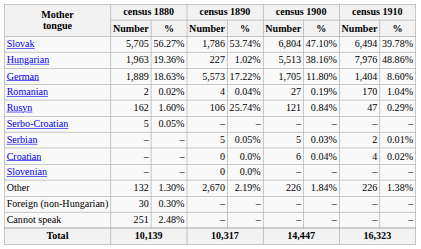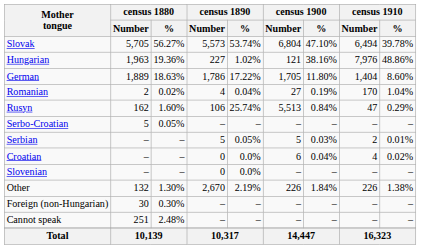 <table class="wikitable">
 <tr>
 <th rowspan="2">Mother<br>tongue</th>
 <th colspan="2">census 1880</th>
 <th colspan="2">census 1890</th>
 <th colspan="2">census 1900</th>
 <th colspan="2">census 1910</th>
 </tr>
 <tr bgcolor="#e0e0e0">
 <th>Number</th>
 <th>%</th>
 <th>Number</th>
 <th>%</th>
 <th>Number</th>
 <th>%</th>
 <th>Number</th>
 <th>%</th>
 </tr>
 <tr>
 <td><a href='#'>Slovak</a></td>
 <td align="right">5,705</td>
 <td align="right">56.27%</td>
-<td align="right">1,786</td>
+<td align="right">5,573</td>
 <td align="right">53.74%</td>
 <td align="right">6,804</td>
 <td align="right">47.10%</td>
 <td align="right">6,494</td>
 <td align="right">39.78%</td>
 </tr>
 <tr>
 <td><a href='#'>Hungarian</a></td>
 <td align="right">1,963</td>
 <td align="right">19.36%</td>
 <td align="right">227</td>
 <td align="right">1.02%</td>
-<td align="right">5,513</td>
+<td align="right">121</td>
 <td align="right">38.16%</td>
 <td align="right">7,976</td>
 <td align="right">48.86%</td>
 </tr>
 <tr>
 <td><a href='#'>German</a></td>
 <td align="right">1,889</td>
 <td align="right">18.63%</td>
-<td align="right">5,573</td>
+<td align="right">1,786</td>
 <td align="right">17.22%</td>
 <td align="right">1,705</td>
 <td align="right">11.80%</td>
 <td align="right">1,404</td>
 <td align="right">8.60%</td>
 </tr>
 <tr>
 <td><a href='#'>Romanian</a></td>
 <td align="right">2</td>
 <td align="right">0.02%</td>
 <td align="right">4</td>
 <td align="right">0.04%</td>
 <td align="right">27</td>
 <td align="right">0.19%</td>
 <td align="right">170</td>
 <td align="right">1.04%</td>
 </tr>
 <tr>
 <td><a href='#'>Rusyn</a></td>
 <td align="right">162</td>
 <td align="right">1.60%</td>
 <td align="right">106</td>
 <td align="right">25.74%</td>
-<td align="right">121</td>
+<td align="right">5,513</td>
 <td align="right">0.84%</td>
 <td align="right">47</td>
 <td align="right">0.29%</td>
 </tr>
 <tr>
 <td><a href='#'>Serbo-Croatian</a></td>
 <td align="right">5</td>
 <td align="right">0.05%</td>
 <td align="right">–</td>
 <td align="right">–</td>
 <td align="right">–</td>
 <td align="right">–</td>
 <td align="right">–</td>
 <td align="right">–</td>
 </tr>
 <tr>
 <td><a href='#'>Serbian</a></td>
 <td align="right">–</td>
 <td align="right">–</td>
 <td align="right">5</td>
 <td align="right">0.05%</td>
 <td align="right">5</td>
 <td align="right">0.03%</td>
 <td align="right">2</td>
 <td align="right">0.01%</td>
 </tr>
 <tr>
 <td><a href='#'>Croatian</a></td>
 <td align="right">–</td>
 <td align="right">–</td>
 <td align="right">0</td>
 <td align="right">0.0%</td>
 <td align="right">6</td>
 <td align="right">0.04%</td>
 <td align="right">4</td>
 <td align="right">0.02%</td>
 </tr>
 <tr>
 <td><a href='#'>Slovenian</a></td>
 <td align="right">–</td>
 <td align="right">–</td>
 <td align="right">0</td>
 <td align="right">0.0%</td>
 <td align="right">–</td>
 <td align="right">–</td>
 <td align="right">–</td>
 <td align="right">–</td>
 </tr>
 <tr>
 <td>Other</td>
 <td align="right">132</td>
 <td align="right">1.30%</td>
 <td align="right">2,670</td>
 <td align="right">2.19%</td>
 <td align="right">226</td>
 <td align="right">1.84%</td>
 <td align="right">226</td>
 <td align="right">1.38%</td>
 </tr>
 <tr>
 <td>Foreign (non-Hungarian)</td>
 <td align="right">30</td>
 <td align="right">0.30%</td>
 <td align="right">–</td>
 <td align="right">–</td>
 <td align="right">–</td>
 <td align="right">–</td>
 <td align="right">–</td>
 <td align="right">–</td>
 </tr>
 <tr>
 <td>Cannot speak</td>
 <td align="right">251</td>
 <td align="right">2.48%</td>
 <td align="right">–</td>
 <td align="right">–</td>
 <td align="right">–</td>
 <td align="right">–</td>
 <td align="right">–</td>
 <td align="right">–</td>
 </tr>
 <tr>
 </tr>
 <tr bgcolor="#e0e0e0">
 <th align="left">Total</th>
 <th colspan="2">10,139</th>
 <th colspan="2">10,317</th>
 <th colspan="2">14,447</th>
 <th colspan="2">16,323</th>
 </tr>
 </table>
